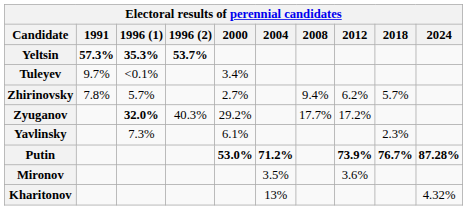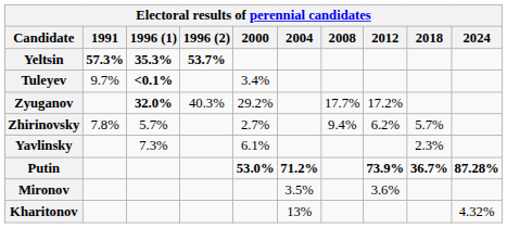 <table class=wikitable style=text-align:center>
 <tr>
 <th colspan=10>Electoral results of <a href='#'>perennial candidates</a></th>
 </tr>
 <tr>
 <th>Candidate</th>
 <th>1991</th>
 <th>1996 (1)</th>
 <th>1996 (2)</th>
 <th>2000</th>
 <th>2004</th>
 <th>2008</th>
 <th>2012</th>
 <th>2018</th>
 <th>2024</th>
 </tr>
 <tr>
 <th>Yeltsin</th>
 <td><strong>57.3%</strong></td>
 <td><strong>35.3%</strong></td>
 <td><strong>53.7%</strong></td>
 <td></td>
 <td></td>
 <td></td>
 <td></td>
 <td></td>
 <td></td>
 </tr>
 <tr>
 <th>Tuleyev</th>
 <td>9.7%</td>
-<td><0.1%</td>
+<td><strong><0.1%</strong></td>
 <td></td>
 <td>3.4%</td>
 <td></td>
 <td></td>
 <td></td>
+<td></td>
+<td></td>
+</tr>
+<tr>
+<th>Zyuganov</th>
+<td></td>
+<td><strong>32.0%</strong></td>
+<td>40.3%</td>
+<td>29.2%</td>
+<td></td>
+<td>17.7%</td>
+<td>17.2%</td>
 <td></td>
 <td></td>
 </tr>
 <tr>
 <th>Zhirinovsky</th>
 <td>7.8%</td>
 <td>5.7%</td>
 <td></td>
 <td>2.7%</td>
 <td></td>
 <td>9.4%</td>
 <td>6.2%</td>
 <td>5.7%</td>
-<td></td>
-</tr>
-<tr>
-<th>Zyuganov</th>
-<td></td>
-<td><strong>32.0%</strong></td>
-<td>40.3%</td>
-<td>29.2%</td>
-<td></td>
-<td>17.7%</td>
-<td>17.2%</td>
-<td></td>
 <td></td>
 </tr>
 <tr>
 <th>Yavlinsky</th>
 <td></td>
 <td>7.3%</td>
 <td></td>
 <td>6.1%</td>
 <td></td>
 <td></td>
 <td></td>
 <td>2.3%</td>
 <td></td>
 </tr>
 <tr>
 <th>Putin</th>
 <td></td>
 <td></td>
 <td></td>
 <td><strong>53.0%</strong></td>
 <td><strong>71.2%</strong></td>
 <td></td>
 <td><strong>73.9%</strong></td>
-<td><strong>76.7%</strong></td>
+<td><strong>36.7%</strong></td>
 <td><strong>87.28%</strong></td>
 </tr>
 <tr>
 <th>Mironov</th>
 <td></td>
 <td></td>
 <td></td>
 <td></td>
 <td>3.5%</td>
 <td></td>
 <td>3.6%</td>
 <td></td>
 <td></td>
 </tr>
 <tr>
 <th>Kharitonov</th>
 <td></td>
 <td></td>
 <td></td>
 <td></td>
 <td>13%</td>
 <td></td>
 <td></td>
 <td></td>
 <td>4.32%</td>
 </tr>
 </table>
